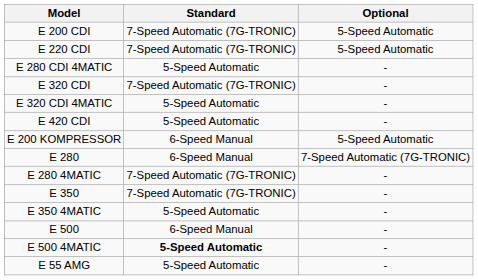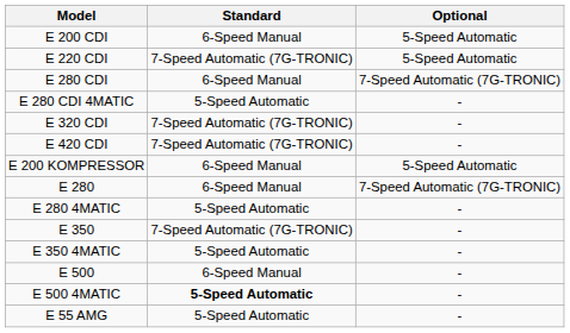 <table class="wikitable" style="text-align:center;">
 <tr>
 <th>Model</th>
 <th>Standard</th>
 <th>Optional</th>
 </tr>
 <tr>
 <td>E 200 CDI</td>
-<td>7-Speed Automatic (7G-TRONIC)</td>
+<td>6-Speed Manual</td>
 <td>5-Speed Automatic</td>
 </tr>
 <tr>
 <td>E 220 CDI</td>
 <td>7-Speed Automatic (7G-TRONIC)</td>
 <td>5-Speed Automatic</td>
+</tr>
+<tr>
+<td>E 280 CDI</td>
+<td>6-Speed Manual</td>
+<td>7-Speed Automatic (7G-TRONIC)</td>
 </tr>
 <tr>
 <td>E 280 CDI 4MATIC</td>
 <td>5-Speed Automatic</td>
 <td>-</td>
 </tr>
 <tr>
 <td>E 320 CDI</td>
 <td>7-Speed Automatic (7G-TRONIC)</td>
 <td>-</td>
 </tr>
 <tr>
-<td>E 320 CDI 4MATIC</td>
-<td>5-Speed Automatic</td>
-<td>-</td>
-</tr>
-<tr>
 <td>E 420 CDI</td>
-<td>5-Speed Automatic</td>
+<td>7-Speed Automatic (7G-TRONIC)</td>
 <td>-</td>
 </tr>
 <tr>
 <td>E 200 KOMPRESSOR</td>
 <td>6-Speed Manual</td>
 <td>5-Speed Automatic</td>
 </tr>
 <tr>
 <td>E 280</td>
 <td>6-Speed Manual</td>
 <td>7-Speed Automatic (7G-TRONIC)</td>
 </tr>
 <tr>
 <td>E 280 4MATIC</td>
-<td>7-Speed Automatic (7G-TRONIC)</td>
+<td>5-Speed Automatic</td>
 <td>-</td>
 </tr>
 <tr>
 <td>E 350</td>
 <td>7-Speed Automatic (7G-TRONIC)</td>
 <td>-</td>
 </tr>
 <tr>
 <td>E 350 4MATIC</td>
 <td>5-Speed Automatic</td>
 <td>-</td>
 </tr>
 <tr>
 <td>E 500</td>
 <td>6-Speed Manual</td>
 <td>-</td>
 </tr>
 <tr>
 <td>E 500 4MATIC</td>
 <td><strong>5-Speed Automatic</strong></td>
 <td>-</td>
 </tr>
 <tr>
 <td>E 55 AMG</td>
 <td>5-Speed Automatic</td>
 <td>-</td>
 </tr>
 </table>
